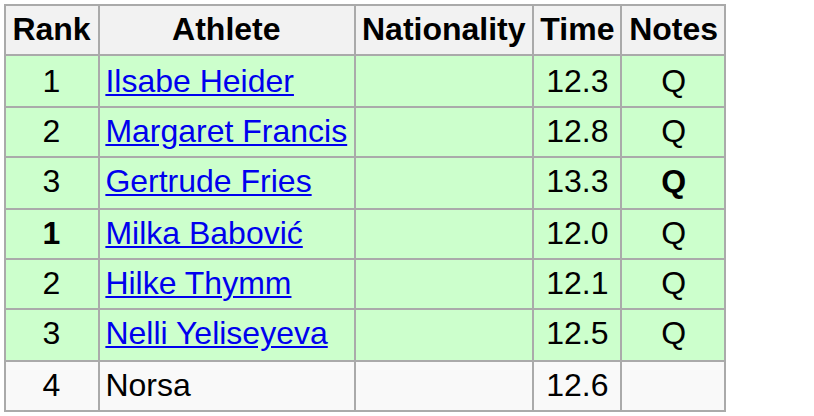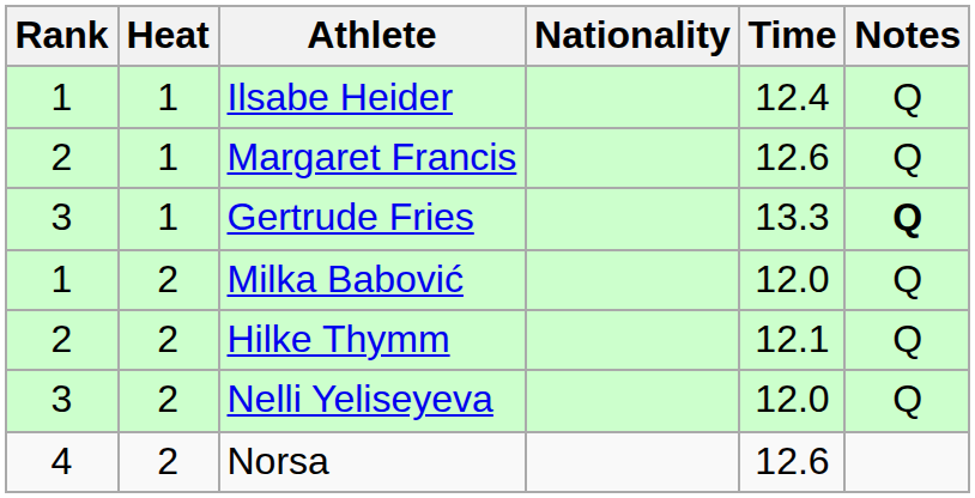 <table class="wikitable sortable" style="text-align:center">
 <tr>
 <th>Rank</th>
+<th>Heat</th>
 <th>Athlete</th>
 <th>Nationality</th>
 <th>Time</th>
 <th>Notes</th>
 </tr>
 <tr bgcolor=ccffcc>
 <td>1</td>
+<td>1</td>
 <td align=left><a href='#'>Ilsabe Heider</a></td>
 <td align=left></td>
-<td>12.3</td>
+<td>12.4</td>
 <td>Q</td>
 </tr>
 <tr bgcolor=ccffcc>
 <td>2</td>
+<td>1</td>
 <td align=left><a href='#'>Margaret Francis</a></td>
 <td align=left></td>
-<td>12.8</td>
+<td>12.6</td>
 <td>Q</td>
 </tr>
 <tr bgcolor=ccffcc>
 <td>3</td>
+<td>1</td>
 <td align=left><a href='#'>Gertrude Fries</a></td>
 <td align=left></td>
 <td>13.3</td>
 <td><strong>Q</strong></td>
 </tr>
 <tr bgcolor=ccffcc>
-<td><strong>1</strong></td>
+<td>1</td>
+<td>2</td>
 <td align=left><a href='#'>Milka Babović</a></td>
 <td align=left></td>
 <td>12.0</td>
 <td>Q</td>
 </tr>
 <tr bgcolor=ccffcc>
+<td>2</td>
 <td>2</td>
 <td align=left><a href='#'>Hilke Thymm</a></td>
 <td align=left></td>
 <td>12.1</td>
 <td>Q</td>
 </tr>
 <tr bgcolor=ccffcc>
 <td>3</td>
+<td>2</td>
 <td align=left><a href='#'>Nelli Yeliseyeva</a></td>
 <td align=left></td>
-<td>12.5</td>
+<td>12.0</td>
 <td>Q</td>
 </tr>
 <tr>
 <td>4</td>
+<td>2</td>
 <td align=left>Norsa</td>
 <td align=left></td>
 <td>12.6</td>
 <td></td>
 </tr>
 </table>
